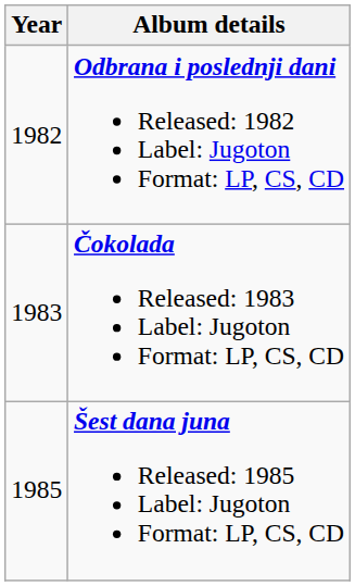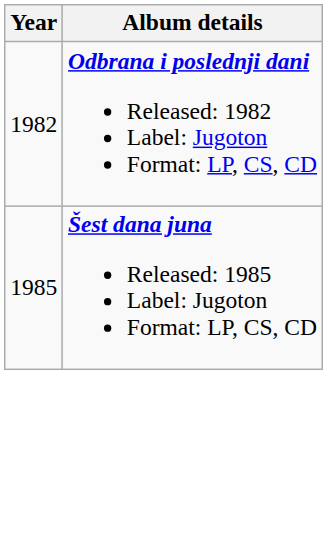 <table class ="wikitable">
 <tr>
 <th>Year</th>
 <th>Album details</th>
 </tr>
 <tr>
 <td align="center" rowspan="1">1982</td>
 <td><strong><em><a href='#'>Odbrana i poslednji dani </a></em></strong><br><ul><li>Released: 1982</li><li>Label: <a href='#'>Jugoton</a></li><li>Format: <a href='#'>LP</a>, <a href='#'>CS</a>, <a href='#'>CD</a></li></ul></td>
 </tr>
 <tr>
-<td align="center" rowspan="1">1983</td>
-<td><strong><em><a href='#'>Čokolada</a></em></strong><br><ul><li>Released: 1983</li><li>Label: Jugoton</li><li>Format: LP, CS, CD</li></ul></td>
-</tr>
-<tr>
 <td>1985</td>
 <td><strong><em><a href='#'>Šest dana juna</a></em></strong><br><ul><li>Released: 1985</li><li>Label: Jugoton</li><li>Format: LP, CS, CD</li></ul></td>
 </tr>
 </table>
